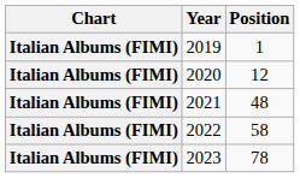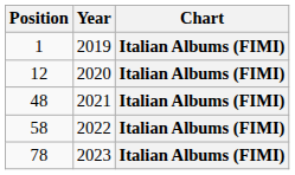 <table class="wikitable plainrowheaders" style="text-align:center">
 <tr>
+<th>Position</th>
+<th>Year</th>
 <th>Chart</th>
-<th>Year</th>
-<th>Position</th>
 </tr>
 <tr>
+<td>1</td>
+<td>2019</td>
 <th scope="row">Italian Albums (FIMI)</th>
-<td>2019</td>
-<td>1</td>
 </tr>
 <tr>
+<td>12</td>
+<td>2020</td>
 <th scope="row">Italian Albums (FIMI)</th>
-<td>2020</td>
-<td>12</td>
 </tr>
 <tr>
+<td>48</td>
+<td>2021</td>
 <th scope="row">Italian Albums (FIMI)</th>
-<td>2021</td>
-<td>48</td>
 </tr>
 <tr>
+<td>58</td>
+<td>2022</td>
 <th scope="row">Italian Albums (FIMI)</th>
-<td>2022</td>
-<td>58</td>
 </tr>
 <tr>
+<td>78</td>
+<td>2023</td>
 <th scope="row">Italian Albums (FIMI)</th>
-<td>2023</td>
-<td>78</td>
 </tr>
 </table>
